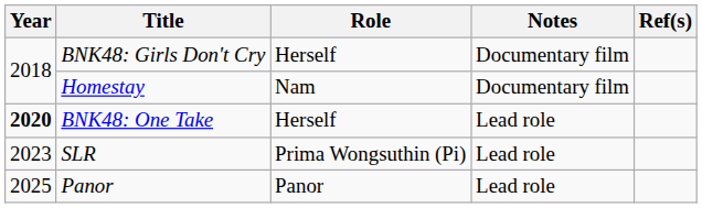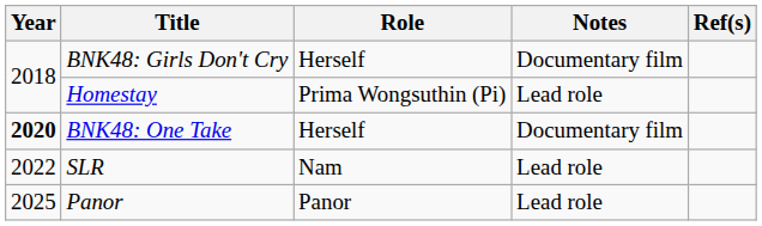 <table class="wikitable sortable">
 <tr>
 <th>Year</th>
 <th>Title</th>
 <th>Role</th>
 <th>Notes</th>
 <th>Ref(s)</th>
 </tr>
 <tr>
 <td rowspan="2">2018</td>
 <td><em>BNK48: Girls Don't Cry</em></td>
 <td>Herself</td>
 <td>Documentary film</td>
 <td></td>
 </tr>
 <tr>
 <td><em><a href='#'>Homestay</a></em></td>
-<td>Nam</td>
-<td>Documentary film</td>
+<td>Prima Wongsuthin (Pi)</td>
+<td>Lead role</td>
 <td></td>
 </tr>
 <tr>
 <td><strong>2020</strong></td>
 <td><em><a href='#'>BNK48: One Take</a></em></td>
 <td>Herself</td>
-<td>Lead role</td>
+<td>Documentary film</td>
 <td></td>
 </tr>
 <tr>
-<td>2023</td>
+<td>2022</td>
 <td><em>SLR</em></td>
-<td>Prima Wongsuthin (Pi)</td>
+<td>Nam</td>
 <td>Lead role</td>
 <td></td>
 </tr>
 <tr>
 <td>2025</td>
 <td><em>Panor</em></td>
 <td>Panor</td>
 <td>Lead role</td>
 <td></td>
 </tr>
 </table>
